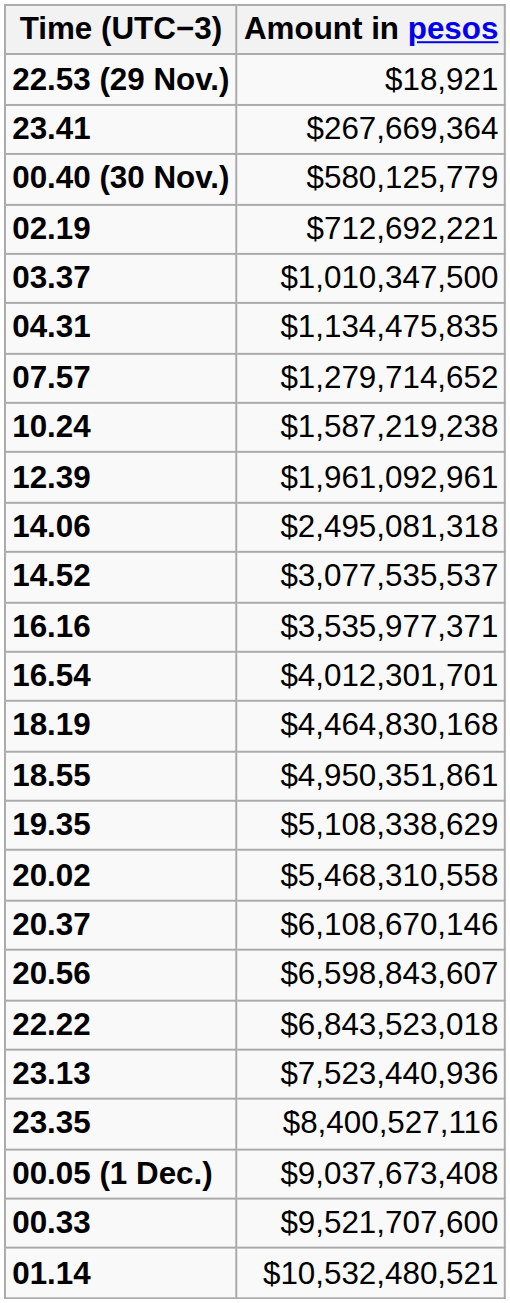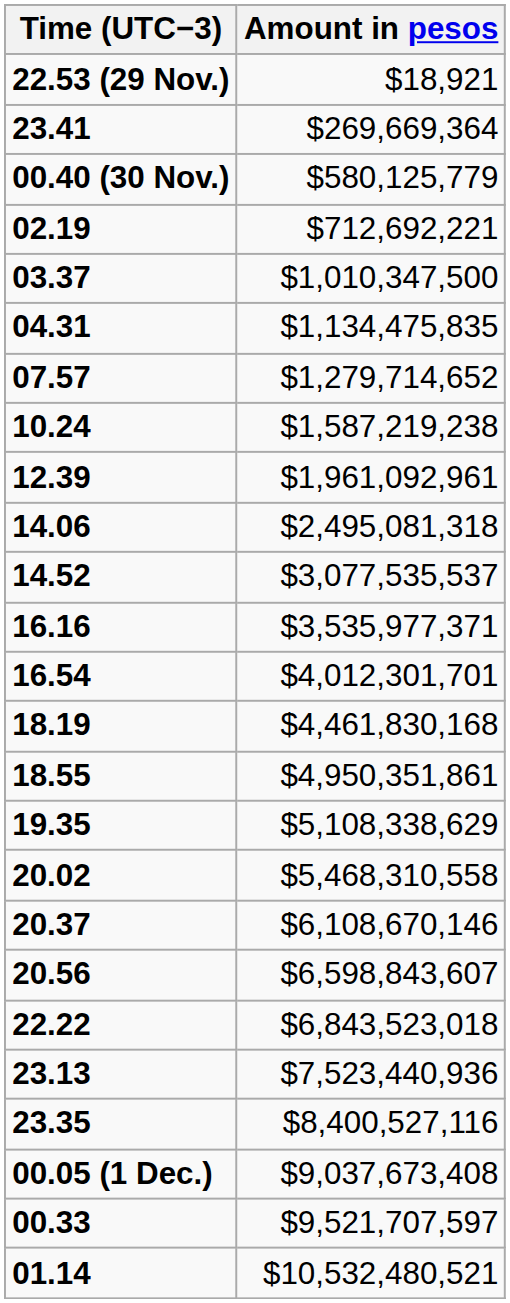 <table class="wikitable">
 <tr>
 <th>Time (UTC−3)</th>
 <th>Amount in <a href='#'>pesos</a></th>
 </tr>
 <tr align=right>
 <td align=left><strong>22.53 (29 Nov.)</strong></td>
 <td>$18,921</td>
 </tr>
 <tr align=right>
 <td align=left><strong>23.41</strong></td>
-<td>$267,669,364</td>
+<td>$269,669,364</td>
 </tr>
 <tr align=right>
 <td align=left><strong>00.40 (30 Nov.)</strong></td>
 <td>$580,125,779</td>
 </tr>
 <tr align=right>
 <td align=left><strong>02.19</strong></td>
 <td>$712,692,221</td>
 </tr>
 <tr align=right>
 <td align=left><strong>03.37</strong></td>
 <td>$1,010,347,500</td>
 </tr>
 <tr align=right>
 <td align=left><strong>04.31</strong></td>
 <td>$1,134,475,835</td>
 </tr>
 <tr align=right>
 <td align=left><strong>07.57</strong></td>
 <td>$1,279,714,652</td>
 </tr>
 <tr align=right>
 <td align=left><strong>10.24</strong></td>
 <td>$1,587,219,238</td>
 </tr>
 <tr align=right>
 <td align=left><strong>12.39</strong></td>
 <td>$1,961,092,961</td>
 </tr>
 <tr align=right>
 <td align=left><strong>14.06</strong></td>
 <td>$2,495,081,318</td>
 </tr>
 <tr align=right>
 <td align=left><strong>14.52</strong></td>
 <td>$3,077,535,537</td>
 </tr>
 <tr align=right>
 <td align=left><strong>16.16</strong></td>
 <td>$3,535,977,371</td>
 </tr>
 <tr align=right>
 <td align=left><strong>16.54</strong></td>
 <td>$4,012,301,701</td>
 </tr>
 <tr align=right>
 <td align=left><strong>18.19</strong></td>
-<td>$4,464,830,168</td>
+<td>$4,461,830,168</td>
 </tr>
 <tr align=right>
 <td align=left><strong>18.55</strong></td>
 <td>$4,950,351,861</td>
 </tr>
 <tr align=right>
 <td align=left><strong>19.35</strong></td>
 <td>$5,108,338,629</td>
 </tr>
 <tr align=right>
 <td align=left><strong>20.02</strong></td>
 <td>$5,468,310,558</td>
 </tr>
 <tr align=right>
 <td align=left><strong>20.37</strong></td>
 <td>$6,108,670,146</td>
 </tr>
 <tr align=right>
 <td align=left><strong>20.56</strong></td>
 <td>$6,598,843,607</td>
 </tr>
 <tr align=right>
 <td align=left><strong>22.22</strong></td>
 <td>$6,843,523,018</td>
 </tr>
 <tr align=right>
 <td align=left><strong>23.13</strong></td>
 <td>$7,523,440,936</td>
 </tr>
 <tr align=right>
 <td align=left><strong>23.35</strong></td>
 <td>$8,400,527,116</td>
 </tr>
 <tr align=right>
 <td align=left><strong>00.05 (1 Dec.)</strong></td>
 <td>$9,037,673,408</td>
 </tr>
 <tr align=right>
 <td align=left><strong>00.33</strong></td>
-<td>$9,521,707,600</td>
+<td>$9,521,707,597</td>
 </tr>
 <tr align=right>
 <td align=left><strong>01.14</strong></td>
 <td>$10,532,480,521</td>
 </tr>
 <tr>
 </tr>
 </table>
